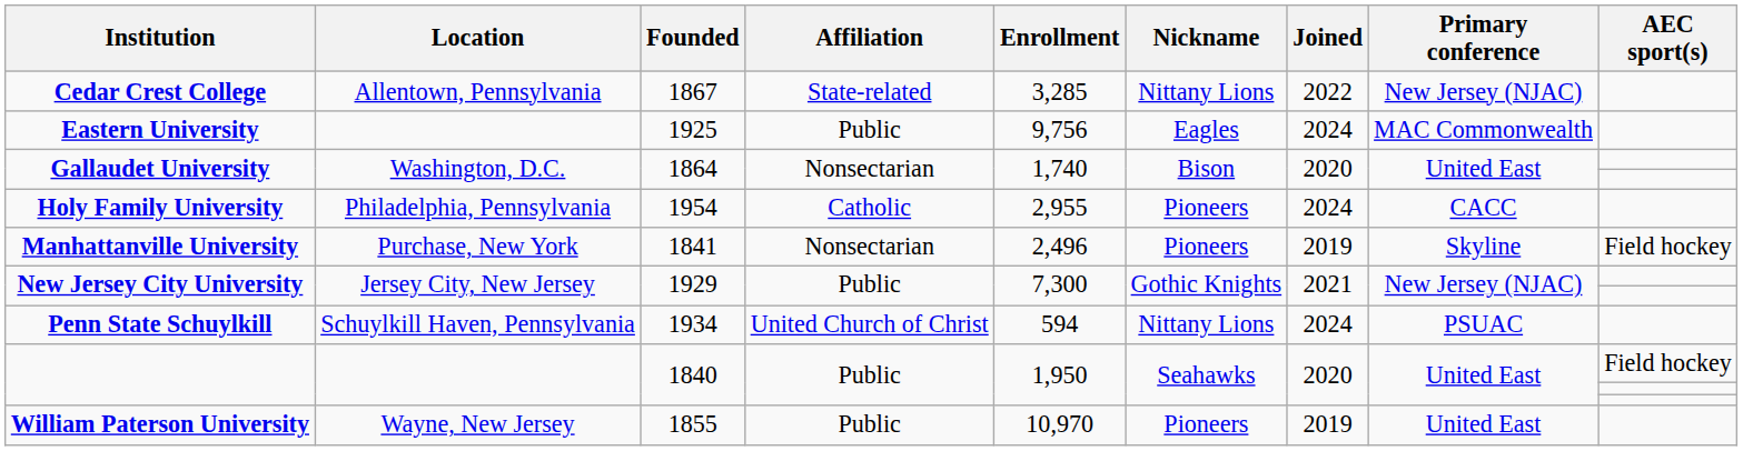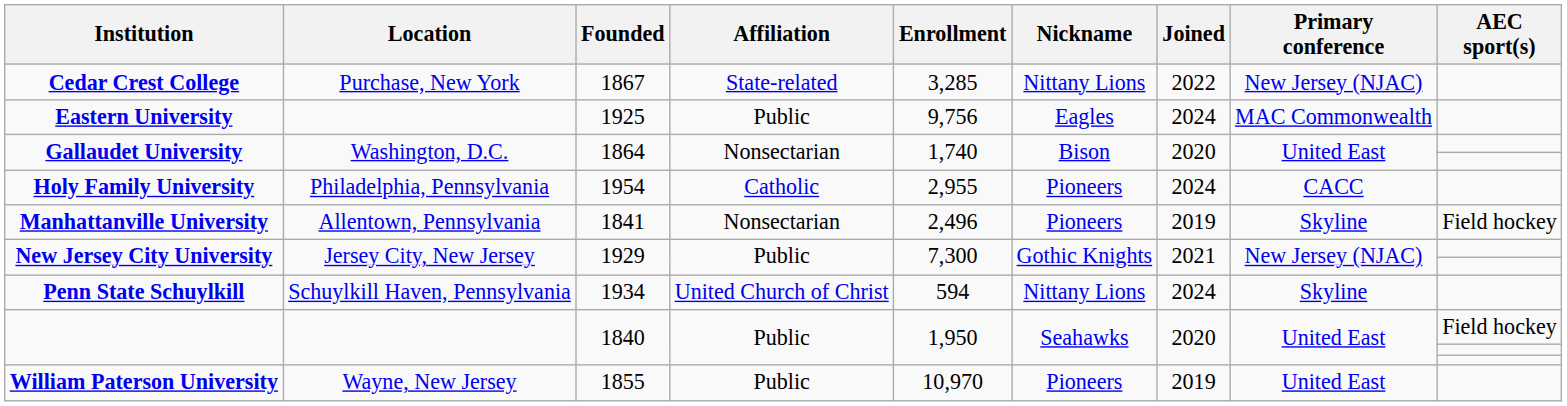 <table class="wikitable sortable" style="text-align:center;">
 <tr>
 <th>Institution</th>
 <th>Location</th>
 <th>Founded</th>
 <th>Affiliation</th>
 <th>Enrollment</th>
 <th>Nickname</th>
 <th>Joined</th>
 <th>Primary<br>conference</th>
 <th>AEC<br>sport(s)</th>
 </tr>
 <tr>
 <td><strong><a href='#'>Cedar Crest College</a></strong></td>
-<td><a href='#'>Allentown, Pennsylvania</a></td>
+<td><a href='#'>Purchase, New York</a></td>
 <td>1867</td>
 <td><a href='#'>State-related</a></td>
 <td>3,285</td>
 <td><a href='#'>Nittany Lions</a></td>
 <td>2022</td>
 <td><a href='#'>New Jersey (NJAC)</a></td>
 <td></td>
 </tr>
 <tr>
 <td><strong><a href='#'>Eastern University</a></strong></td>
 <td></td>
 <td>1925</td>
 <td>Public</td>
 <td>9,756</td>
 <td><a href='#'>Eagles</a></td>
 <td>2024</td>
 <td><a href='#'>MAC Commonwealth</a></td>
 <td></td>
 </tr>
 <tr>
 <td rowspan=2><strong><a href='#'>Gallaudet University</a></strong></td>
 <td rowspan=2><a href='#'>Washington, D.C.</a></td>
 <td rowspan=2>1864</td>
 <td rowspan=2>Nonsectarian<br></td>
 <td rowspan=2>1,740</td>
 <td rowspan=2><a href='#'>Bison</a></td>
 <td rowspan=2>2020</td>
 <td rowspan=2><a href='#'>United East</a></td>
 <td></td>
 </tr>
 <tr>
 <td></td>
 </tr>
 <tr>
 <td><strong><a href='#'>Holy Family University</a></strong></td>
 <td><a href='#'>Philadelphia, Pennsylvania</a></td>
 <td>1954</td>
 <td><a href='#'>Catholic</a><br></td>
 <td>2,955</td>
 <td><a href='#'>Pioneers</a></td>
 <td>2024</td>
 <td><a href='#'>CACC</a><br></td>
 <td></td>
 </tr>
 <tr>
 <td><strong><a href='#'>Manhattanville University</a></strong></td>
-<td><a href='#'>Purchase, New York</a></td>
+<td><a href='#'>Allentown, Pennsylvania</a></td>
 <td>1841</td>
 <td>Nonsectarian</td>
 <td>2,496</td>
 <td><a href='#'>Pioneers</a></td>
 <td>2019</td>
 <td><a href='#'>Skyline</a></td>
 <td>Field hockey</td>
 </tr>
 <tr>
 <td rowspan=2><strong><a href='#'>New Jersey City University</a></strong></td>
 <td rowspan=2><a href='#'>Jersey City, New Jersey</a></td>
 <td rowspan=2>1929</td>
 <td rowspan=2>Public</td>
 <td rowspan=2>7,300</td>
 <td rowspan=2><a href='#'>Gothic Knights</a></td>
 <td rowspan=2>2021</td>
 <td rowspan=2><a href='#'>New Jersey (NJAC)</a></td>
 <td></td>
 </tr>
 <tr>
 <td></td>
 </tr>
 <tr>
 <td><strong><a href='#'>Penn State Schuylkill</a></strong></td>
 <td><a href='#'>Schuylkill Haven, Pennsylvania</a></td>
 <td>1934</td>
 <td><a href='#'>United Church of Christ</a></td>
 <td>594</td>
 <td><a href='#'>Nittany Lions</a></td>
 <td>2024</td>
-<td><a href='#'>PSUAC</a><br></td>
+<td><a href='#'>Skyline</a></td>
 <td></td>
 </tr>
 <tr>
 <td rowspan=3></td>
 <td rowspan=3></td>
 <td rowspan=3>1840</td>
 <td rowspan=3>Public</td>
 <td rowspan=3>1,950</td>
 <td rowspan=3><a href='#'>Seahawks</a></td>
 <td rowspan=3>2020</td>
 <td rowspan=3><a href='#'>United East</a></td>
 <td>Field hockey</td>
 </tr>
 <tr>
 <td></td>
 </tr>
 <tr>
 <td></td>
 </tr>
 <tr>
 <td><strong><a href='#'>William Paterson University</a></strong></td>
 <td><a href='#'>Wayne, New Jersey</a></td>
 <td>1855</td>
 <td>Public</td>
 <td>10,970</td>
 <td><a href='#'>Pioneers</a></td>
 <td>2019</td>
 <td><a href='#'>United East</a></td>
 <td></td>
 </tr>
 </table>
